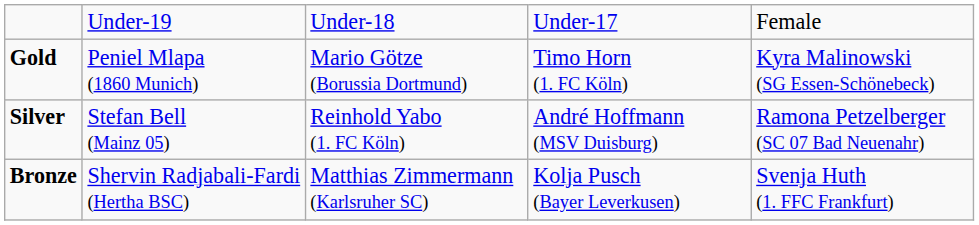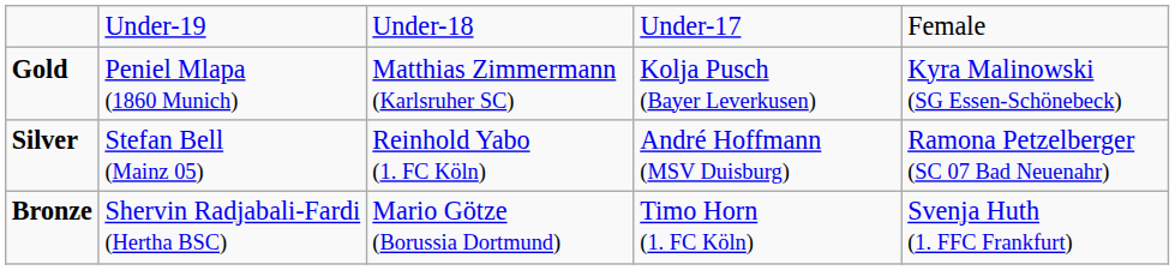 <table class="wikitable">
 <tr>
 <td></td>
 <td width="23%"><a href='#'>Under-19</a></td>
 <td width="23%"><a href='#'>Under-18</a></td>
 <td width="23%"><a href='#'>Under-17</a></td>
 <td width="23%">Female</td>
 </tr>
 <tr>
 <td valign="top"><strong>Gold</strong></td>
 <td><a href='#'>Peniel Mlapa</a> <br><small>(<a href='#'>1860 Munich</a>)</small></td>
-<td><a href='#'>Mario Götze</a> <br><small>(<a href='#'>Borussia Dortmund</a>)</small></td>
-<td><a href='#'>Timo Horn</a> <br><small>(<a href='#'>1. FC Köln</a>)</small></td>
+<td><a href='#'>Matthias Zimmermann</a> <br><small>(<a href='#'>Karlsruher SC</a>)</small></td>
+<td><a href='#'>Kolja Pusch</a> <br><small>(<a href='#'>Bayer Leverkusen</a>)</small></td>
 <td><a href='#'>Kyra Malinowski</a> <br><small>(<a href='#'>SG Essen-Schönebeck</a>)</small></td>
 </tr>
 <tr>
 <td valign="top"><strong>Silver</strong></td>
 <td><a href='#'>Stefan Bell</a><br><small>(<a href='#'>Mainz 05</a>)</small></td>
 <td><a href='#'>Reinhold Yabo</a> <br><small>(<a href='#'>1. FC Köln</a>)</small></td>
 <td><a href='#'>André Hoffmann</a><br><small>(<a href='#'>MSV Duisburg</a>)</small></td>
 <td><a href='#'>Ramona Petzelberger</a> <br><small>(<a href='#'>SC 07 Bad Neuenahr</a>)</small></td>
 </tr>
 <tr>
 <td valign="top"><strong>Bronze</strong></td>
 <td><a href='#'>Shervin Radjabali-Fardi</a> <br><small>(<a href='#'>Hertha BSC</a>)</small></td>
-<td><a href='#'>Matthias Zimmermann</a> <br><small>(<a href='#'>Karlsruher SC</a>)</small></td>
-<td><a href='#'>Kolja Pusch</a> <br><small>(<a href='#'>Bayer Leverkusen</a>)</small></td>
+<td><a href='#'>Mario Götze</a> <br><small>(<a href='#'>Borussia Dortmund</a>)</small></td>
+<td><a href='#'>Timo Horn</a> <br><small>(<a href='#'>1. FC Köln</a>)</small></td>
 <td><a href='#'>Svenja Huth</a> <br><small>(<a href='#'>1. FFC Frankfurt</a>)</small></td>
 </tr>
 </table>
